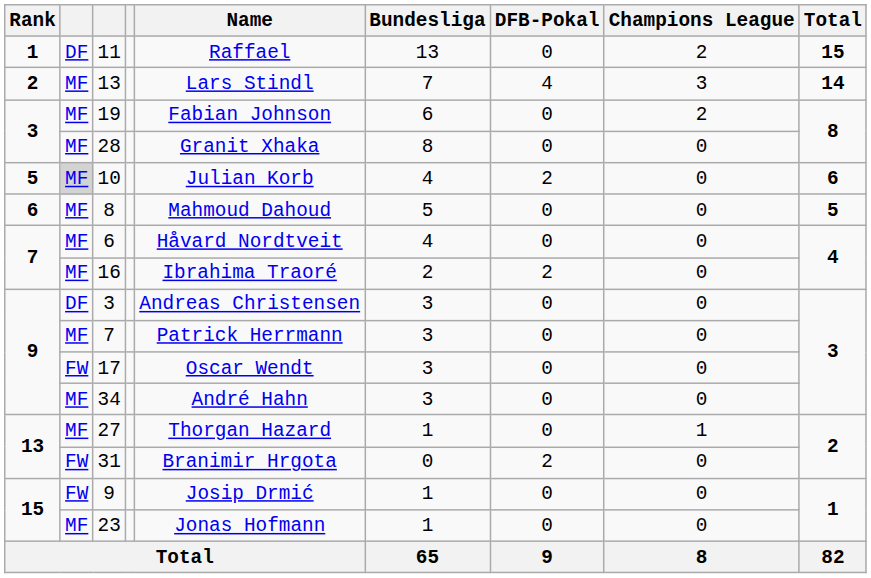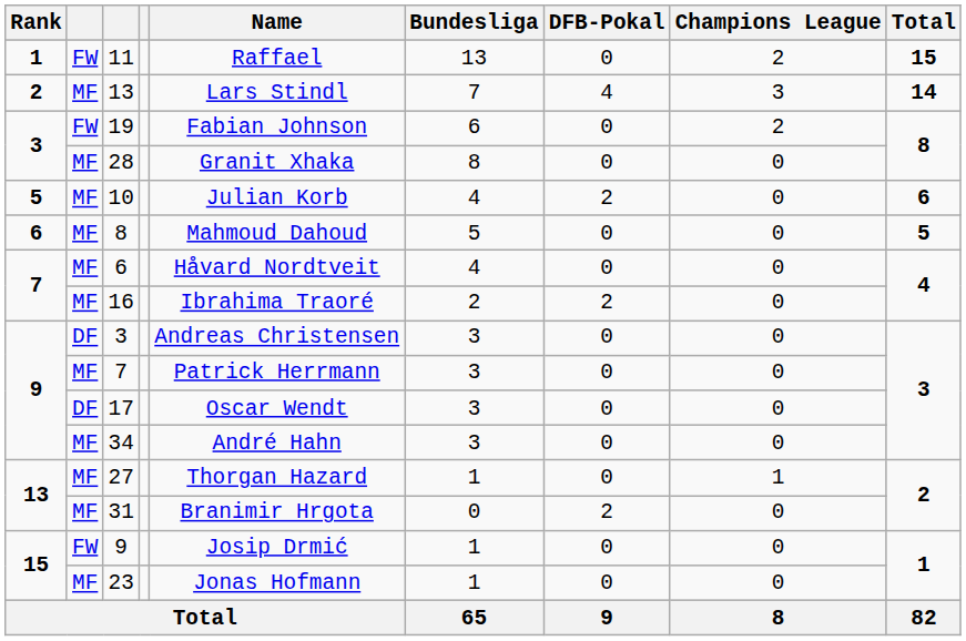 <table class="wikitable sortable" style="text-align:center">
 <tr>
 <th>Rank</th>
 <th></th>
 <th></th>
 <th></th>
 <th>Name</th>
 <th>Bundesliga</th>
 <th>DFB-Pokal</th>
 <th>Champions League</th>
 <th>Total</th>
 </tr>
 <tr>
 <td><strong>1</strong></td>
-<td><a href='#'>DF</a></td>
+<td><a href='#'>FW</a></td>
 <td>11</td>
 <td></td>
 <td><a href='#'>Raffael</a></td>
 <td>13</td>
 <td>0</td>
 <td>2</td>
 <td><strong>15</strong></td>
 </tr>
 <tr>
 <td><strong>2</strong></td>
 <td><a href='#'>MF</a></td>
 <td>13</td>
 <td></td>
 <td><a href='#'>Lars Stindl</a></td>
 <td>7</td>
 <td>4</td>
 <td>3</td>
 <td><strong>14</strong></td>
 </tr>
 <tr>
 <td rowspan=2><strong>3</strong></td>
-<td><a href='#'>MF</a></td>
+<td><a href='#'>FW</a></td>
 <td>19</td>
 <td></td>
 <td><a href='#'>Fabian Johnson</a></td>
 <td>6</td>
 <td>0</td>
 <td>2</td>
 <td rowspan=2><strong>8</strong></td>
 </tr>
 <tr>
 <td><a href='#'>MF</a></td>
 <td>28</td>
 <td></td>
 <td><a href='#'>Granit Xhaka</a></td>
 <td>8</td>
 <td>0</td>
 <td>0</td>
 </tr>
 <tr>
 <td><strong>5</strong></td>
-<td style="background: lightgrey;"><a href='#'>MF</a></td>
+<td><a href='#'>MF</a></td>
 <td>10</td>
 <td></td>
 <td><a href='#'>Julian Korb</a></td>
 <td>4</td>
 <td>2</td>
 <td>0</td>
 <td><strong>6</strong></td>
 </tr>
 <tr>
 <td><strong>6</strong></td>
 <td><a href='#'>MF</a></td>
 <td>8</td>
 <td></td>
 <td><a href='#'>Mahmoud Dahoud</a></td>
 <td>5</td>
 <td>0</td>
 <td>0</td>
 <td><strong>5</strong></td>
 </tr>
 <tr>
 <td rowspan=2><strong>7</strong></td>
 <td><a href='#'>MF</a></td>
 <td>6</td>
 <td></td>
 <td><a href='#'>Håvard Nordtveit</a></td>
 <td>4</td>
 <td>0</td>
 <td>0</td>
 <td rowspan=2><strong>4</strong></td>
 </tr>
 <tr>
 <td><a href='#'>MF</a></td>
 <td>16</td>
 <td></td>
 <td><a href='#'>Ibrahima Traoré</a></td>
 <td>2</td>
 <td>2</td>
 <td>0</td>
 </tr>
 <tr>
 <td rowspan=4><strong>9</strong></td>
 <td><a href='#'>DF</a></td>
 <td>3</td>
 <td></td>
 <td><a href='#'>Andreas Christensen</a></td>
 <td>3</td>
 <td>0</td>
 <td>0</td>
 <td rowspan=4><strong>3</strong></td>
 </tr>
 <tr>
 <td><a href='#'>MF</a></td>
 <td>7</td>
 <td></td>
 <td><a href='#'>Patrick Herrmann</a></td>
 <td>3</td>
 <td>0</td>
 <td>0</td>
 </tr>
 <tr>
-<td><a href='#'>FW</a></td>
+<td><a href='#'>DF</a></td>
 <td>17</td>
 <td></td>
 <td><a href='#'>Oscar Wendt</a></td>
 <td>3</td>
 <td>0</td>
 <td>0</td>
 </tr>
 <tr>
 <td><a href='#'>MF</a></td>
 <td>34</td>
 <td></td>
 <td><a href='#'>André Hahn</a></td>
 <td>3</td>
 <td>0</td>
 <td>0</td>
 </tr>
 <tr>
 <td rowspan=2><strong>13</strong></td>
 <td><a href='#'>MF</a></td>
 <td>27</td>
 <td></td>
 <td><a href='#'>Thorgan Hazard</a></td>
 <td>1</td>
 <td>0</td>
 <td>1</td>
 <td rowspan=2><strong>2</strong></td>
 </tr>
 <tr>
-<td><a href='#'>FW</a></td>
+<td><a href='#'>MF</a></td>
 <td>31</td>
 <td></td>
 <td><a href='#'>Branimir Hrgota</a></td>
 <td>0</td>
 <td>2</td>
 <td>0</td>
 </tr>
 <tr>
 <td rowspan=2><strong>15</strong></td>
 <td><a href='#'>FW</a></td>
 <td>9</td>
 <td></td>
 <td><a href='#'>Josip Drmić</a></td>
 <td>1</td>
 <td>0</td>
 <td>0</td>
 <td rowspan=2><strong>1</strong></td>
 </tr>
 <tr>
 <td><a href='#'>MF</a></td>
 <td>23</td>
 <td></td>
 <td><a href='#'>Jonas Hofmann</a></td>
 <td>1</td>
 <td>0</td>
 <td>0</td>
 </tr>
 <tr>
 <th colspan="5">Total</th>
 <th>65</th>
 <th>9</th>
 <th>8</th>
 <th>82</th>
 </tr>
 </table>
